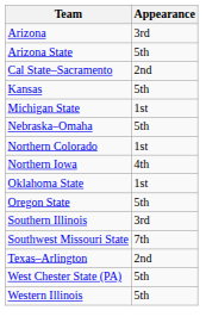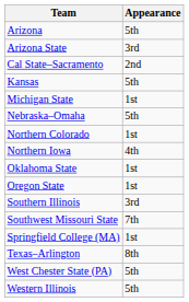 <table class="wikitable sortable">
 <tr>
 <th>Team</th>
 <th>Appearance</th>
 </tr>
 <tr>
 <td><a href='#'>Arizona</a></td>
-<td>3rd</td>
+<td>5th</td>
 </tr>
 <tr>
 <td><a href='#'>Arizona State</a></td>
-<td>5th</td>
+<td>3rd</td>
 </tr>
 <tr>
 <td><a href='#'>Cal State–Sacramento</a></td>
 <td>2nd</td>
 </tr>
 <tr>
 <td><a href='#'>Kansas</a></td>
 <td>5th</td>
 </tr>
 <tr>
 <td><a href='#'>Michigan State</a></td>
 <td>1st</td>
 </tr>
 <tr>
 <td><a href='#'>Nebraska–Omaha</a></td>
 <td>5th</td>
 </tr>
 <tr>
 <td><a href='#'>Northern Colorado</a></td>
 <td>1st</td>
 </tr>
 <tr>
 <td><a href='#'>Northern Iowa</a></td>
 <td>4th</td>
 </tr>
 <tr>
 <td><a href='#'>Oklahoma State</a></td>
 <td>1st</td>
 </tr>
 <tr>
 <td><a href='#'>Oregon State</a></td>
-<td>5th</td>
+<td>1st</td>
 </tr>
 <tr>
 <td><a href='#'>Southern Illinois</a></td>
 <td>3rd</td>
 </tr>
 <tr>
 <td><a href='#'>Southwest Missouri State</a></td>
 <td>7th</td>
 </tr>
 <tr>
+<td><a href='#'>Springfield College (MA)</a></td>
+<td>1st</td>
+</tr>
+<tr>
 <td><a href='#'>Texas–Arlington</a></td>
-<td>2nd</td>
+<td>8th</td>
 </tr>
 <tr>
 <td><a href='#'>West Chester State (PA)</a></td>
 <td>5th</td>
 </tr>
 <tr>
 <td><a href='#'>Western Illinois</a></td>
 <td>5th</td>
 </tr>
 </table>
